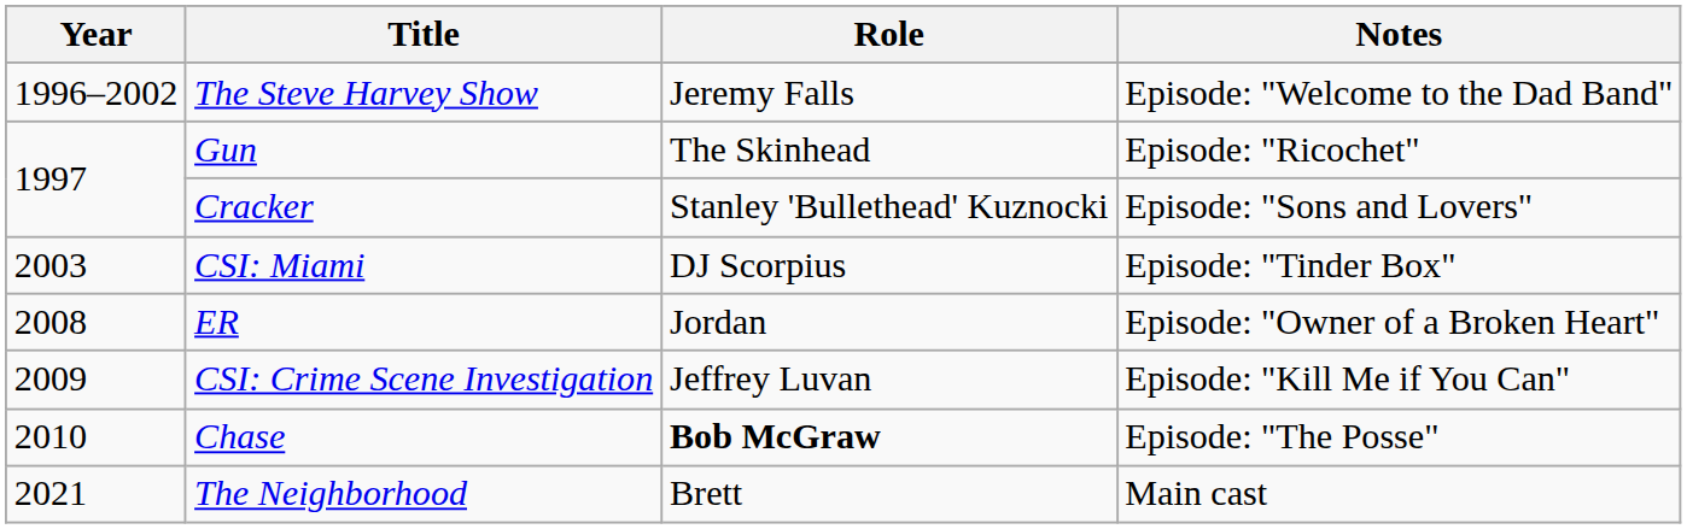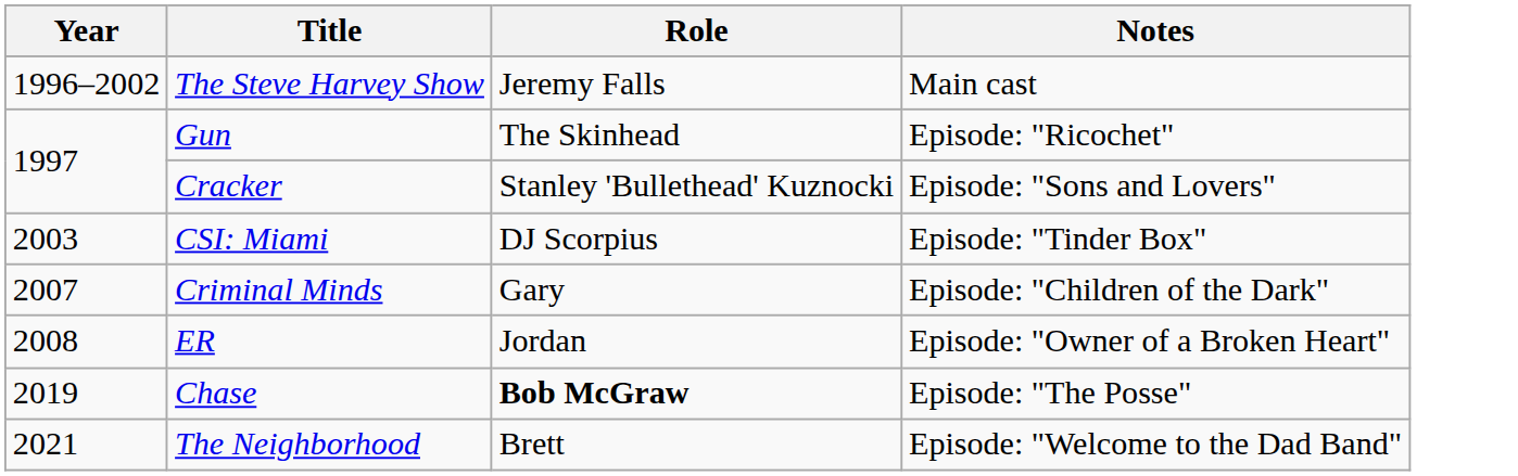 <table class="wikitable sortable">
 <tr>
 <th>Year</th>
 <th>Title</th>
 <th>Role</th>
 <th>Notes</th>
 </tr>
 <tr>
 <td>1996–2002</td>
 <td><em><a href='#'>The Steve Harvey Show</a></em></td>
 <td>Jeremy Falls</td>
-<td>Episode: "Welcome to the Dad Band"</td>
+<td>Main cast</td>
 </tr>
 <tr>
 <td rowspan=2>1997</td>
 <td><em><a href='#'>Gun</a></em></td>
 <td>The Skinhead</td>
 <td>Episode: "Ricochet"</td>
 </tr>
 <tr>
 <td><em><a href='#'>Cracker</a></em></td>
 <td>Stanley 'Bullethead' Kuznocki</td>
 <td>Episode: "Sons and Lovers"</td>
 </tr>
 <tr>
 <td>2003</td>
 <td><em><a href='#'>CSI: Miami</a></em></td>
 <td>DJ Scorpius</td>
 <td>Episode: "Tinder Box"</td>
 </tr>
 <tr>
+<td>2007</td>
+<td><em><a href='#'>Criminal Minds</a></em></td>
+<td>Gary</td>
+<td>Episode: "Children of the Dark"</td>
+</tr>
+<tr>
 <td>2008</td>
 <td><em><a href='#'>ER</a></em></td>
 <td>Jordan</td>
 <td>Episode: "Owner of a Broken Heart"</td>
 </tr>
 <tr>
-<td>2009</td>
-<td><em><a href='#'>CSI: Crime Scene Investigation</a></em></td>
-<td>Jeffrey Luvan</td>
-<td>Episode: "Kill Me if You Can"</td>
-</tr>
-<tr>
-<td>2010</td>
+<td>2019</td>
 <td><em><a href='#'>Chase</a></em></td>
 <td><strong>Bob McGraw</strong></td>
 <td>Episode: "The Posse"</td>
 </tr>
 <tr>
 <td>2021</td>
 <td><em><a href='#'>The Neighborhood</a></em></td>
 <td>Brett</td>
-<td>Main cast</td>
+<td>Episode: "Welcome to the Dad Band"</td>
 </tr>
 </table>
